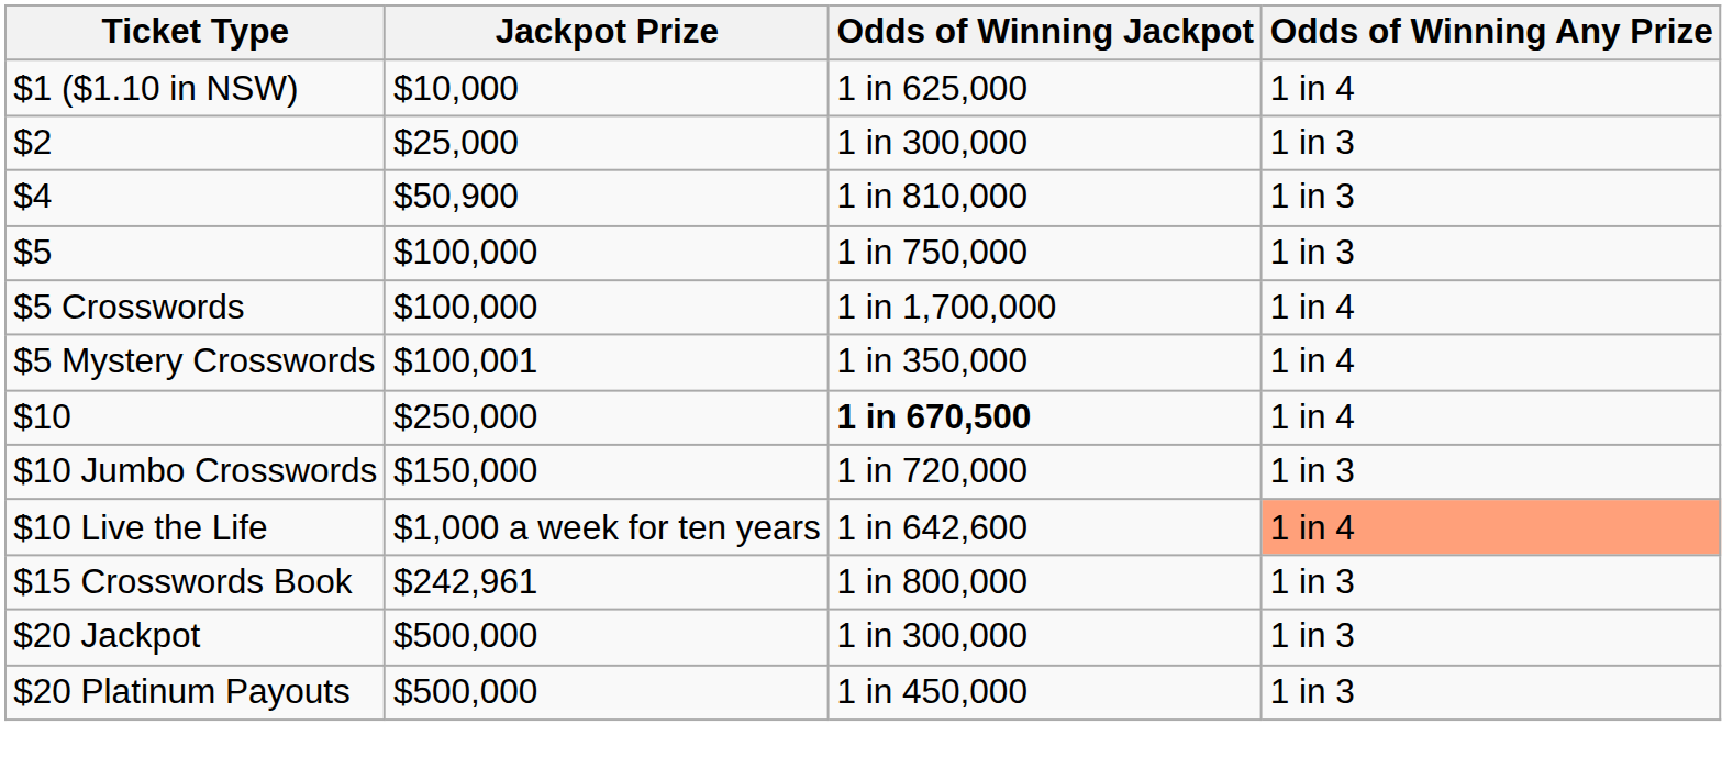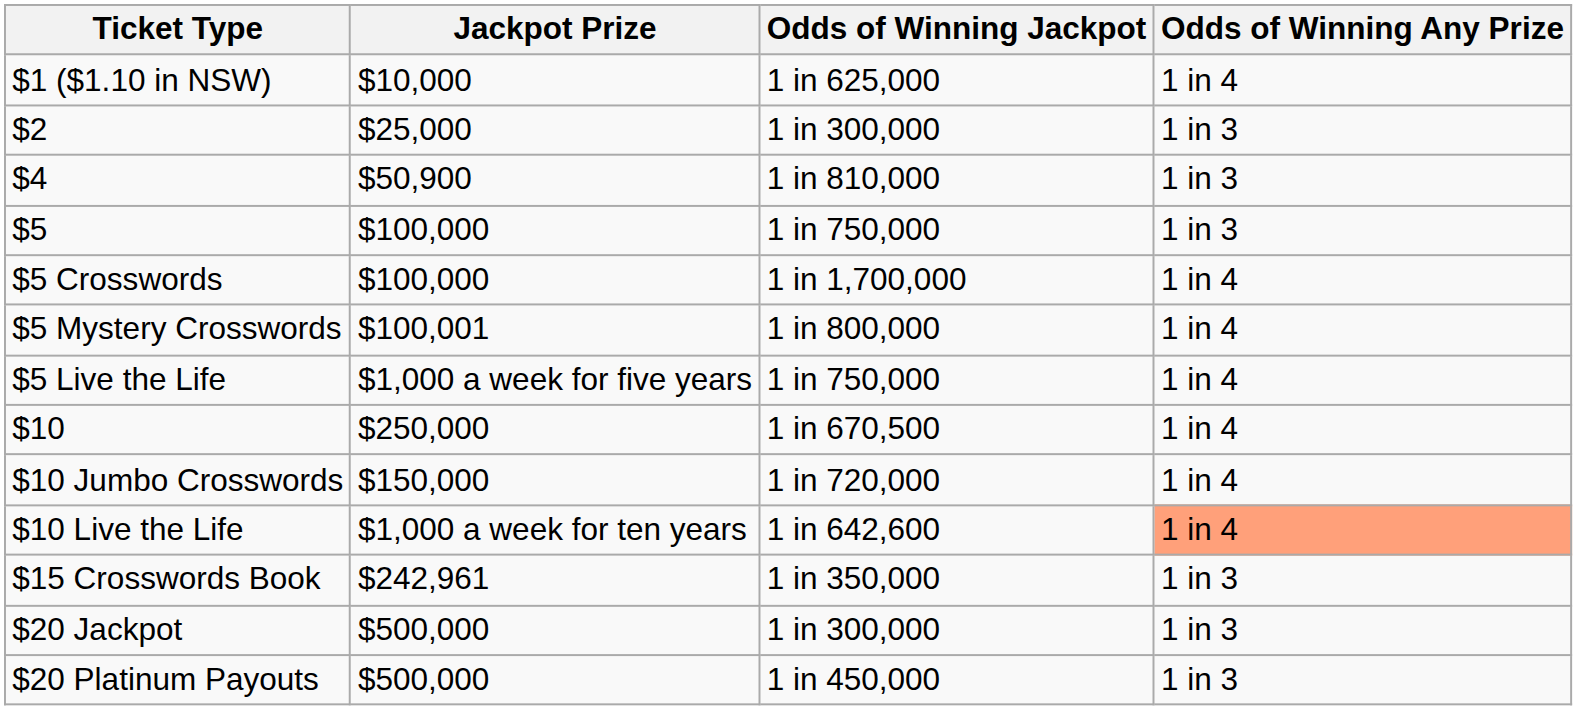 <table class="wikitable">
 <tr>
 <th>Ticket Type</th>
 <th>Jackpot Prize</th>
 <th>Odds of Winning Jackpot</th>
 <th>Odds of Winning Any Prize</th>
 </tr>
 <tr>
 <td>$1 ($1.10 in NSW)</td>
 <td>$10,000</td>
 <td>1 in 625,000</td>
 <td>1 in 4</td>
 </tr>
 <tr>
 <td>$2</td>
 <td>$25,000</td>
 <td>1 in 300,000</td>
 <td>1 in 3</td>
 </tr>
 <tr>
 <td>$4</td>
 <td>$50,900</td>
 <td>1 in 810,000</td>
 <td>1 in 3</td>
 </tr>
 <tr>
 <td>$5</td>
 <td>$100,000</td>
 <td>1 in 750,000</td>
 <td>1 in 3</td>
 </tr>
 <tr>
 <td>$5 Crosswords</td>
 <td>$100,000</td>
 <td>1 in 1,700,000</td>
 <td>1 in 4</td>
 </tr>
 <tr>
 <td>$5 Mystery Crosswords</td>
 <td>$100,001</td>
-<td>1 in 350,000</td>
+<td>1 in 800,000</td>
+<td>1 in 4</td>
+</tr>
+<tr>
+<td>$5 Live the Life</td>
+<td>$1,000 a week for five years</td>
+<td>1 in 750,000</td>
 <td>1 in 4</td>
 </tr>
 <tr>
 <td>$10</td>
 <td>$250,000</td>
-<td><strong>1 in 670,500</strong></td>
+<td>1 in 670,500</td>
 <td>1 in 4</td>
 </tr>
 <tr>
 <td>$10 Jumbo Crosswords</td>
 <td>$150,000</td>
 <td>1 in 720,000</td>
-<td>1 in 3</td>
+<td>1 in 4</td>
 </tr>
 <tr>
 <td>$10 Live the Life</td>
 <td>$1,000 a week for ten years</td>
 <td>1 in 642,600</td>
 <td style="background: lightsalmon;">1 in 4</td>
 </tr>
 <tr>
 <td>$15 Crosswords Book</td>
 <td>$242,961</td>
-<td>1 in 800,000</td>
+<td>1 in 350,000</td>
 <td>1 in 3</td>
 </tr>
 <tr>
 <td>$20 Jackpot</td>
 <td>$500,000</td>
 <td>1 in 300,000</td>
 <td>1 in 3</td>
 </tr>
 <tr>
 <td>$20 Platinum Payouts</td>
 <td>$500,000</td>
 <td>1 in 450,000</td>
 <td>1 in 3</td>
 </tr>
 </table>
